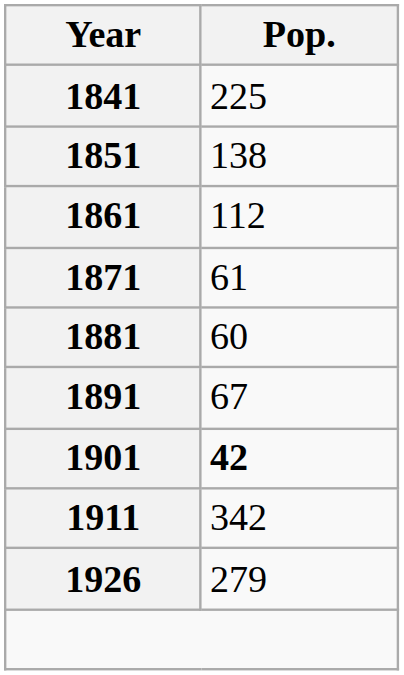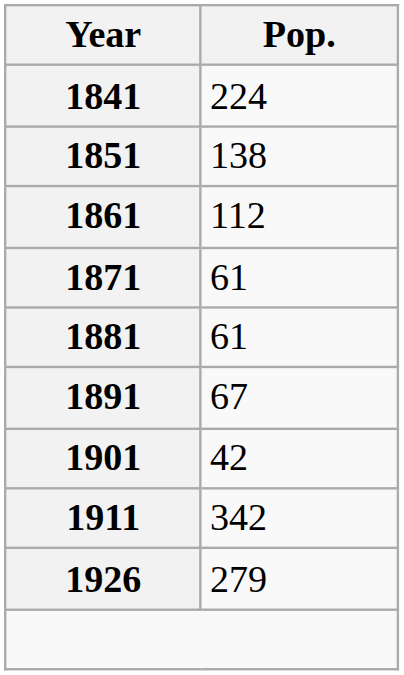 <table class="wikitable" style="margin:0; border:1px solid darkgrey;">
 <tr>
 <th style="width:75px;">Year</th>
 <th style="width:75px;">Pop.</th>
 </tr>
 <tr>
 <th>1841</th>
-<td>225  </td>
+<td>224  </td>
 </tr>
 <tr>
 <th>1851</th>
 <td>138  </td>
 </tr>
 <tr>
 <th>1861</th>
 <td>112 </td>
 </tr>
 <tr>
 <th>1871</th>
 <td>61 </td>
 </tr>
 <tr>
 <th>1881</th>
-<td>60 </td>
+<td>61 </td>
 </tr>
 <tr>
 <th>1891</th>
 <td>67 </td>
 </tr>
 <tr>
 <th>1901</th>
-<td><strong>42 </strong></td>
+<td>42 </td>
 </tr>
 <tr>
 <th>1911</th>
 <td>342 </td>
 </tr>
 <tr>
 <th>1926</th>
 <td>279 </td>
 </tr>
 <tr>
 <td colspan="2" align="center"><br></td>
 </tr>
 </table>
